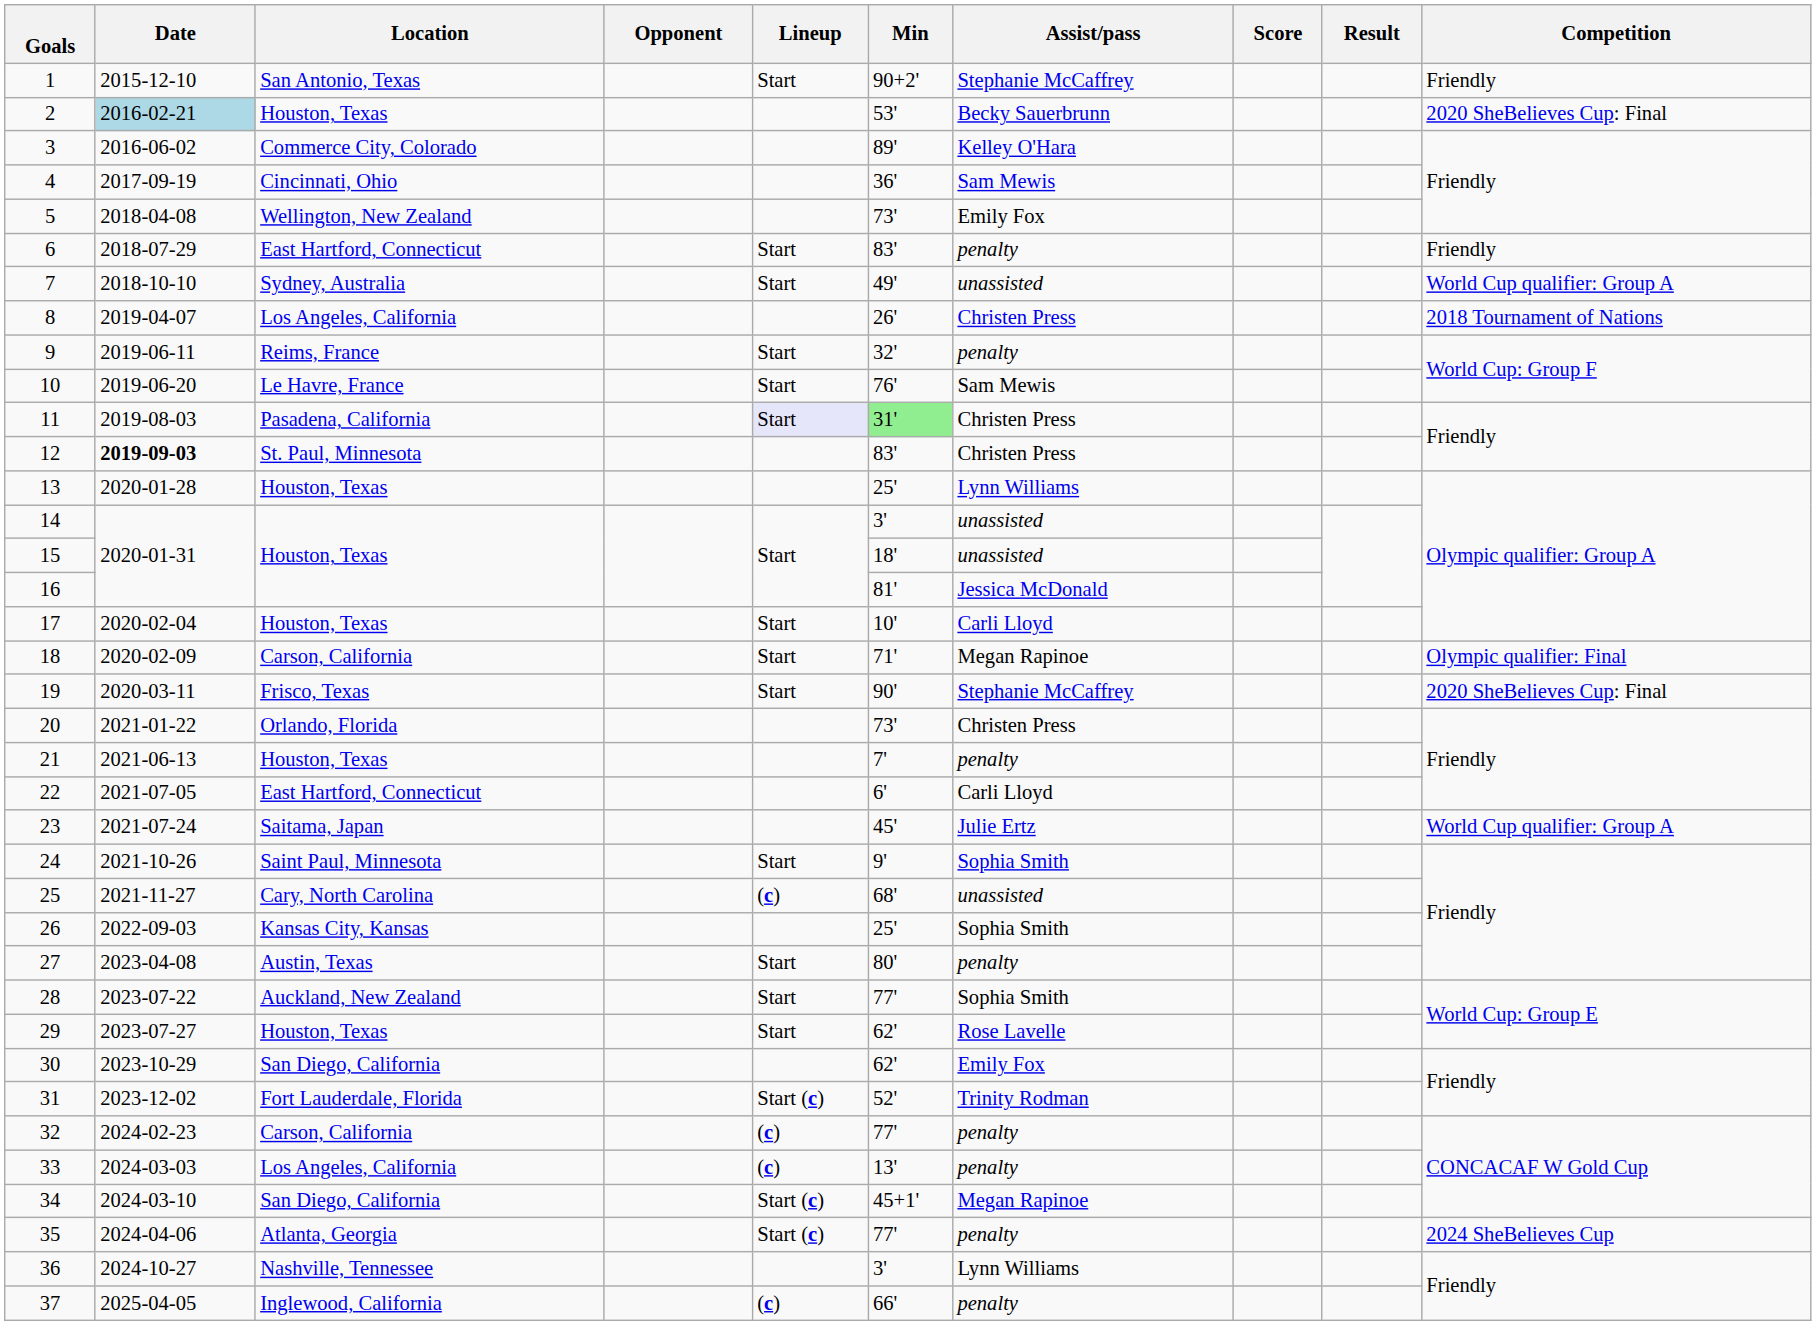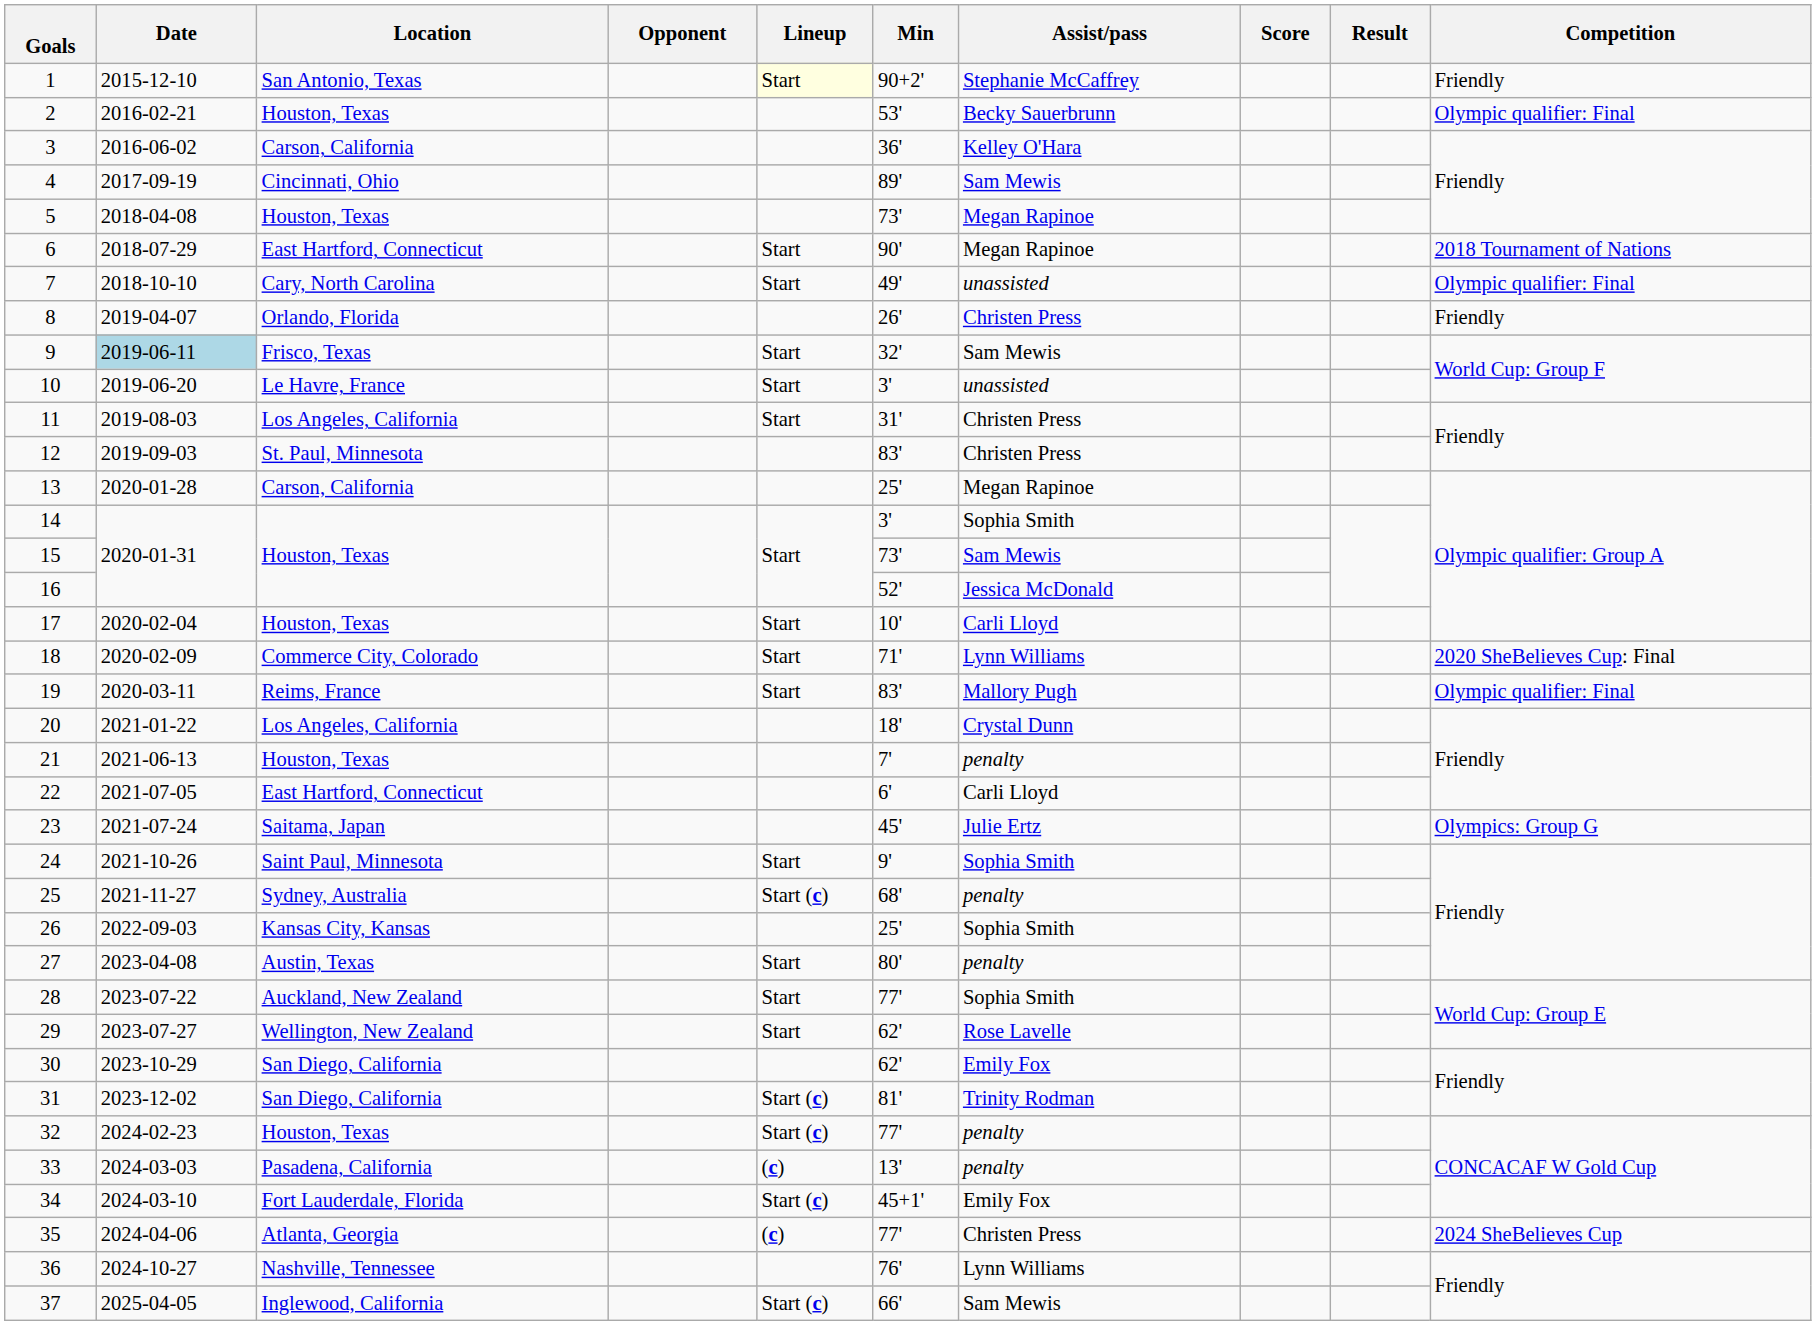 <table class="wikitable collapsible sortable" style="width:100%; font-size:90%;">
 <tr>
 <th><br>Goals</th>
 <th>Date</th>
 <th>Location</th>
 <th>Opponent</th>
 <th data-sort-type="number">Lineup</th>
 <th data-sort-type="number">Min</th>
 <th>Assist/pass</th>
 <th data-sort-type="number">Score</th>
 <th data-sort-type="number">Result</th>
 <th>Competition</th>
 </tr>
 <tr>
 <td align=center>1</td>
 <td>2015-12-10</td>
 <td><a href='#'>San Antonio, Texas</a></td>
 <td></td>
-<td>Start</td>
+<td style="background: lightyellow;">Start</td>
 <td>90+2'</td>
 <td><a href='#'>Stephanie McCaffrey</a></td>
 <td></td>
 <td></td>
 <td>Friendly</td>
 </tr>
 <tr>
 <td align=center>2</td>
-<td style="background: lightblue;">2016-02-21</td>
+<td>2016-02-21</td>
 <td><a href='#'>Houston, Texas</a></td>
 <td></td>
 <td></td>
 <td>53'</td>
 <td><a href='#'>Becky Sauerbrunn</a></td>
 <td></td>
 <td></td>
-<td><a href='#'>2020 SheBelieves Cup</a>: Final</td>
+<td><a href='#'>Olympic qualifier: Final</a></td>
 </tr>
 <tr>
 <td align=center>3</td>
 <td>2016-06-02</td>
-<td><a href='#'>Commerce City, Colorado</a></td>
+<td><a href='#'>Carson, California</a></td>
 <td></td>
 <td></td>
-<td>89'</td>
+<td>36'</td>
 <td><a href='#'>Kelley O'Hara</a></td>
 <td></td>
 <td></td>
 <td rowspan=3 >Friendly</td>
 </tr>
 <tr>
 <td align=center>4</td>
 <td>2017-09-19</td>
 <td><a href='#'>Cincinnati, Ohio</a></td>
 <td></td>
 <td></td>
-<td>36'</td>
+<td>89'</td>
 <td><a href='#'>Sam Mewis</a></td>
 <td></td>
 <td></td>
 </tr>
 <tr>
 <td align=center>5</td>
 <td>2018-04-08</td>
-<td><a href='#'>Wellington, New Zealand</a></td>
+<td> <a href='#'>Houston, Texas</a></td>
 <td></td>
 <td></td>
 <td>73'</td>
-<td>Emily Fox</td>
+<td><a href='#'>Megan Rapinoe</a></td>
 <td align=center></td>
 <td align=center></td>
 </tr>
 <tr>
 <td align=center>6</td>
 <td>2018-07-29</td>
 <td> <a href='#'>East Hartford, Connecticut</a></td>
 <td></td>
 <td>Start</td>
-<td>83'</td>
-<td><em>penalty</em></td>
+<td>90'</td>
+<td>Megan Rapinoe</td>
 <td align=center></td>
 <td align=center></td>
-<td>Friendly</td>
+<td><a href='#'>2018 Tournament of Nations</a></td>
 </tr>
 <tr>
 <td align=center>7</td>
 <td>2018-10-10</td>
-<td><a href='#'>Sydney, Australia</a></td>
+<td> <a href='#'>Cary, North Carolina</a></td>
 <td></td>
 <td>Start</td>
 <td>49'</td>
 <td><em>unassisted</em></td>
 <td align=center></td>
 <td align=center></td>
-<td><a href='#'>World Cup qualifier: Group A</a></td>
+<td><a href='#'>Olympic qualifier: Final</a></td>
 </tr>
 <tr>
 <td align=center>8</td>
 <td>2019-04-07</td>
-<td><a href='#'>Los Angeles, California</a></td>
+<td><a href='#'>Orlando, Florida</a></td>
 <td></td>
 <td></td>
 <td>26'</td>
 <td><a href='#'>Christen Press</a></td>
 <td></td>
 <td></td>
-<td><a href='#'>2018 Tournament of Nations</a></td>
+<td>Friendly</td>
 </tr>
 <tr>
 <td align=center>9</td>
-<td>2019-06-11</td>
-<td><a href='#'>Reims, France</a></td>
+<td style="background: lightblue;">2019-06-11</td>
+<td><a href='#'>Frisco, Texas</a></td>
 <td></td>
 <td>Start</td>
 <td>32'</td>
-<td><em>penalty</em></td>
+<td>Sam Mewis</td>
 <td></td>
 <td></td>
 <td rowspan=2 ><a href='#'>World Cup: Group F</a></td>
 </tr>
 <tr>
 <td align=center>10</td>
 <td>2019-06-20</td>
 <td><a href='#'>Le Havre, France</a></td>
 <td></td>
 <td>Start</td>
-<td>76'</td>
-<td>Sam Mewis</td>
+<td>3'</td>
+<td><em>unassisted</em></td>
 <td></td>
 <td></td>
 </tr>
 <tr>
 <td align=center>11</td>
 <td>2019-08-03</td>
-<td><a href='#'>Pasadena, California</a></td>
+<td><a href='#'>Los Angeles, California</a></td>
 <td></td>
-<td style="background: lavender;">Start</td>
-<td style="background: lightgreen;">31'</td>
+<td>Start</td>
+<td>31'</td>
 <td>Christen Press</td>
 <td></td>
 <td></td>
 <td rowspan=2 >Friendly</td>
 </tr>
 <tr>
 <td align=center>12</td>
-<td><strong>2019-09-03</strong></td>
+<td>2019-09-03</td>
 <td><a href='#'>St. Paul, Minnesota</a></td>
 <td></td>
 <td></td>
 <td>83'</td>
 <td>Christen Press</td>
 <td></td>
 <td></td>
 </tr>
 <tr>
 <td align=center>13</td>
 <td>2020-01-28</td>
-<td><a href='#'>Houston, Texas</a></td>
+<td><a href='#'>Carson, California</a></td>
 <td></td>
 <td></td>
 <td>25'</td>
-<td><a href='#'>Lynn Williams</a></td>
+<td>Megan Rapinoe</td>
 <td></td>
 <td></td>
 <td rowspan=5 ><a href='#'>Olympic qualifier: Group A</a></td>
 </tr>
 <tr>
 <td align=center>14</td>
 <td rowspan=3>2020-01-31</td>
 <td rowspan=3><a href='#'>Houston, Texas</a></td>
 <td rowspan=3></td>
 <td rowspan=3>Start</td>
 <td>3'</td>
-<td><em>unassisted</em></td>
+<td>Sophia Smith</td>
 <td></td>
 <td rowspan=3></td>
 </tr>
 <tr>
 <td align=center>15</td>
-<td>18'</td>
-<td><em>unassisted</em></td>
+<td>73'</td>
+<td><a href='#'>Sam Mewis</a></td>
 <td></td>
 </tr>
 <tr>
 <td align=center>16</td>
-<td>81'</td>
+<td>52'</td>
 <td><a href='#'>Jessica McDonald</a></td>
 <td></td>
 </tr>
 <tr>
 <td align=center>17</td>
 <td>2020-02-04</td>
 <td><a href='#'>Houston, Texas</a></td>
 <td></td>
 <td>Start</td>
 <td>10'</td>
 <td><a href='#'>Carli Lloyd</a></td>
 <td></td>
 <td></td>
 </tr>
 <tr>
 <td align=center>18</td>
 <td>2020-02-09</td>
-<td><a href='#'>Carson, California</a></td>
+<td><a href='#'>Commerce City, Colorado</a></td>
 <td></td>
 <td>Start</td>
 <td>71'</td>
-<td>Megan Rapinoe</td>
+<td><a href='#'>Lynn Williams</a></td>
+<td></td>
+<td></td>
+<td><a href='#'>2020 SheBelieves Cup</a>: Final</td>
+</tr>
+<tr>
+<td align=center>19</td>
+<td>2020-03-11</td>
+<td><a href='#'>Reims, France</a></td>
+<td></td>
+<td>Start</td>
+<td>83'</td>
+<td><a href='#'>Mallory Pugh</a></td>
 <td></td>
 <td></td>
 <td><a href='#'>Olympic qualifier: Final</a></td>
 </tr>
 <tr>
-<td align=center>19</td>
-<td>2020-03-11</td>
-<td><a href='#'>Frisco, Texas</a></td>
-<td></td>
-<td>Start</td>
-<td>90'</td>
-<td><a href='#'>Stephanie McCaffrey</a></td>
+<td align=center>20</td>
+<td>2021-01-22</td>
+<td><a href='#'>Los Angeles, California</a></td>
 <td></td>
 <td></td>
-<td><a href='#'>2020 SheBelieves Cup</a>: Final</td>
-</tr>
-<tr>
-<td align=center>20</td>
-<td>2021-01-22</td>
-<td><a href='#'>Orlando, Florida</a></td>
-<td></td>
-<td></td>
-<td>73'</td>
-<td>Christen Press</td>
+<td>18'</td>
+<td><a href='#'>Crystal Dunn</a></td>
 <td></td>
 <td></td>
 <td rowspan=3 >Friendly</td>
 </tr>
 <tr>
 <td align=center>21</td>
 <td>2021-06-13</td>
 <td><a href='#'>Houston, Texas</a></td>
 <td></td>
 <td></td>
 <td>7'</td>
 <td><em>penalty</em></td>
 <td></td>
 <td></td>
 </tr>
 <tr>
 <td align=center>22</td>
 <td>2021-07-05</td>
 <td><a href='#'>East Hartford, Connecticut</a></td>
 <td></td>
 <td></td>
 <td>6'</td>
 <td>Carli Lloyd</td>
 <td></td>
 <td></td>
 </tr>
 <tr>
 <td align=center>23</td>
 <td>2021-07-24</td>
 <td><a href='#'>Saitama, Japan</a></td>
 <td></td>
 <td></td>
 <td>45'</td>
 <td><a href='#'>Julie Ertz</a></td>
 <td></td>
 <td></td>
-<td><a href='#'>World Cup qualifier: Group A</a></td>
+<td><a href='#'>Olympics: Group G</a></td>
 </tr>
 <tr>
 <td align=center>24</td>
 <td>2021-10-26</td>
 <td><a href='#'>Saint Paul, Minnesota</a></td>
 <td></td>
 <td>Start</td>
 <td>9'</td>
 <td><a href='#'>Sophia Smith</a></td>
 <td></td>
 <td></td>
 <td rowspan=4 >Friendly</td>
 </tr>
 <tr>
 <td align=center>25</td>
 <td>2021-11-27</td>
-<td> <a href='#'>Cary, North Carolina</a></td>
+<td><a href='#'>Sydney, Australia</a></td>
 <td></td>
-<td> (<strong><a href='#'>c</a></strong>)</td>
+<td>Start (<strong><a href='#'>c</a></strong>)</td>
 <td>68'</td>
-<td><em>unassisted</em></td>
+<td><em>penalty</em></td>
 <td></td>
 <td></td>
 </tr>
 <tr>
 <td align=center>26</td>
 <td>2022-09-03</td>
 <td><a href='#'>Kansas City, Kansas</a></td>
 <td></td>
 <td></td>
 <td>25'</td>
 <td>Sophia Smith</td>
 <td></td>
 <td></td>
 </tr>
 <tr>
 <td align=center>27</td>
 <td>2023-04-08</td>
 <td><a href='#'>Austin, Texas</a></td>
 <td></td>
 <td>Start</td>
 <td>80'</td>
 <td><em>penalty</em></td>
 <td></td>
 <td></td>
 </tr>
 <tr>
 <td align=center>28</td>
 <td>2023-07-22</td>
 <td><a href='#'>Auckland, New Zealand</a></td>
 <td></td>
 <td>Start</td>
 <td>77'</td>
 <td>Sophia Smith</td>
 <td></td>
 <td></td>
 <td rowspan=2 ><a href='#'>World Cup: Group E</a></td>
 </tr>
 <tr>
 <td align=center>29</td>
 <td>2023-07-27</td>
-<td> <a href='#'>Houston, Texas</a></td>
+<td><a href='#'>Wellington, New Zealand</a></td>
 <td></td>
 <td>Start</td>
 <td>62'</td>
 <td><a href='#'>Rose Lavelle</a></td>
 <td></td>
 <td></td>
 </tr>
 <tr>
 <td align=center>30</td>
 <td>2023-10-29</td>
 <td><a href='#'>San Diego, California</a></td>
 <td></td>
 <td></td>
 <td>62'</td>
 <td><a href='#'>Emily Fox</a></td>
 <td></td>
 <td></td>
 <td rowspan=2 >Friendly</td>
 </tr>
 <tr>
 <td align=center>31</td>
 <td>2023-12-02</td>
-<td><a href='#'>Fort Lauderdale, Florida</a></td>
+<td><a href='#'>San Diego, California</a></td>
 <td></td>
 <td>Start (<strong><a href='#'>c</a></strong>)</td>
-<td>52'</td>
+<td>81'</td>
 <td><a href='#'>Trinity Rodman</a></td>
 <td></td>
 <td></td>
 </tr>
 <tr>
 <td align=center>32</td>
 <td>2024-02-23</td>
-<td><a href='#'>Carson, California</a></td>
+<td><a href='#'>Houston, Texas</a></td>
 <td></td>
-<td> (<strong><a href='#'>c</a></strong>)</td>
+<td>Start (<strong><a href='#'>c</a></strong>)</td>
 <td>77'</td>
 <td><em>penalty</em></td>
 <td></td>
 <td></td>
 <td rowspan=3 ><a href='#'>CONCACAF W Gold Cup</a></td>
 </tr>
 <tr>
 <td align=center>33</td>
 <td>2024-03-03</td>
-<td><a href='#'>Los Angeles, California</a></td>
+<td><a href='#'>Pasadena, California</a></td>
 <td></td>
 <td> (<strong><a href='#'>c</a></strong>)</td>
 <td>13'</td>
 <td><em>penalty</em></td>
 <td></td>
 <td></td>
 </tr>
 <tr>
 <td align=center>34</td>
 <td>2024-03-10</td>
-<td><a href='#'>San Diego, California</a></td>
+<td><a href='#'>Fort Lauderdale, Florida</a></td>
 <td></td>
 <td>Start (<strong><a href='#'>c</a></strong>)</td>
 <td>45+1'</td>
-<td><a href='#'>Megan Rapinoe</a></td>
+<td>Emily Fox</td>
 <td></td>
 <td></td>
 </tr>
 <tr>
 <td align=center>35</td>
 <td>2024-04-06</td>
 <td><a href='#'>Atlanta, Georgia</a></td>
 <td></td>
-<td>Start (<strong><a href='#'>c</a></strong>)</td>
+<td> (<strong><a href='#'>c</a></strong>)</td>
 <td>77'</td>
-<td><em>penalty</em></td>
+<td>Christen Press</td>
 <td></td>
 <td></td>
 <td><a href='#'>2024 SheBelieves Cup</a></td>
 </tr>
 <tr>
 <td align=center>36</td>
 <td>2024-10-27</td>
 <td><a href='#'>Nashville, Tennessee</a></td>
 <td></td>
 <td></td>
-<td>3'</td>
+<td>76'</td>
 <td>Lynn Williams</td>
 <td></td>
 <td></td>
 <td rowspan=2 >Friendly</td>
 </tr>
 <tr>
 <td align=center>37</td>
 <td>2025-04-05</td>
 <td><a href='#'>Inglewood, California</a></td>
 <td></td>
-<td> (<strong><a href='#'>c</a></strong>)</td>
+<td>Start (<strong><a href='#'>c</a></strong>)</td>
 <td>66'</td>
-<td><em>penalty</em></td>
+<td>Sam Mewis</td>
 <td></td>
 <td></td>
 </tr>
 </table>
